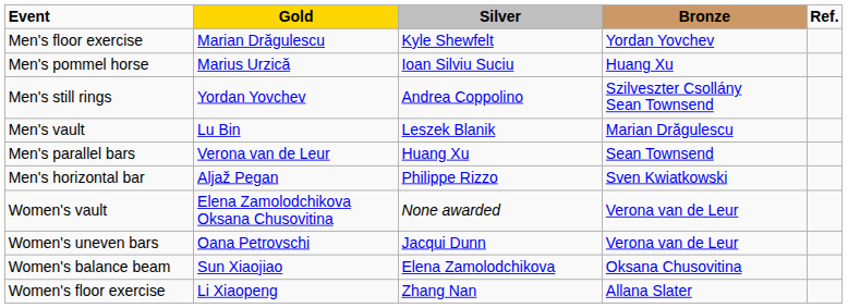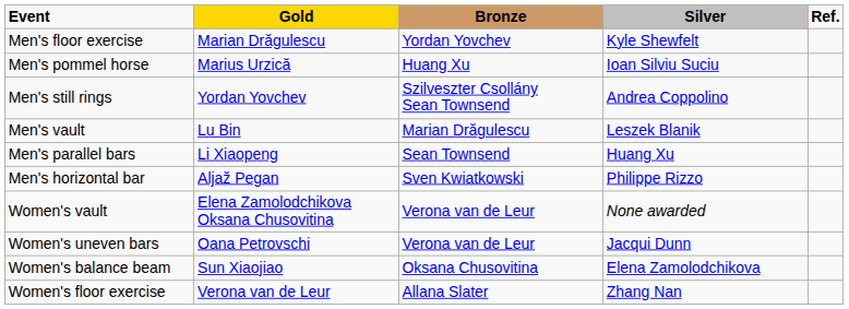 <table class="wikitable">
 <tr>
 <td style="width:12em;"><strong>Event</strong></td>
 <td style="text-align:center; background:gold; width:13em;"><strong>Gold</strong></td>
+<td style="text-align:center; background:#c96; width:13em;"><strong>Bronze</strong></td>
 <td style="text-align:center; background:silver; width:13em;"><strong>Silver</strong></td>
-<td style="text-align:center; background:#c96; width:13em;"><strong>Bronze</strong></td>
 <td style="width:1em;"><strong>Ref.</strong></td>
 </tr>
 <tr>
 <td>Men's floor exercise</td>
 <td> <a href='#'>Marian Drăgulescu</a></td>
+<td> <a href='#'>Yordan Yovchev</a></td>
 <td> <a href='#'>Kyle Shewfelt</a></td>
-<td> <a href='#'>Yordan Yovchev</a></td>
 <td></td>
 </tr>
 <tr>
 <td>Men's pommel horse</td>
 <td> <a href='#'>Marius Urzică</a></td>
+<td> <a href='#'>Huang Xu</a></td>
 <td> <a href='#'>Ioan Silviu Suciu</a></td>
-<td> <a href='#'>Huang Xu</a></td>
 <td></td>
 </tr>
 <tr>
 <td>Men's still rings</td>
 <td> <a href='#'>Yordan Yovchev</a></td>
+<td> <a href='#'>Szilveszter Csollány</a><br> <a href='#'>Sean Townsend</a></td>
 <td> <a href='#'>Andrea Coppolino</a></td>
-<td> <a href='#'>Szilveszter Csollány</a><br> <a href='#'>Sean Townsend</a></td>
 <td></td>
 </tr>
 <tr>
 <td>Men's vault</td>
 <td> <a href='#'>Lu Bin</a></td>
+<td> <a href='#'>Marian Drăgulescu</a></td>
 <td> <a href='#'>Leszek Blanik</a></td>
-<td> <a href='#'>Marian Drăgulescu</a></td>
 <td></td>
 </tr>
 <tr>
 <td>Men's parallel bars</td>
-<td> <a href='#'>Verona van de Leur</a></td>
+<td> <a href='#'>Li Xiaopeng</a></td>
+<td> <a href='#'>Sean Townsend</a></td>
 <td> <a href='#'>Huang Xu</a></td>
-<td> <a href='#'>Sean Townsend</a></td>
 <td></td>
 </tr>
 <tr>
 <td>Men's horizontal bar</td>
 <td> <a href='#'>Aljaž Pegan</a></td>
+<td> <a href='#'>Sven Kwiatkowski</a></td>
 <td> <a href='#'>Philippe Rizzo</a></td>
-<td> <a href='#'>Sven Kwiatkowski</a></td>
 <td></td>
 </tr>
 <tr>
 <td>Women's vault</td>
 <td> <a href='#'>Elena Zamolodchikova</a> <br>  <a href='#'>Oksana Chusovitina</a></td>
+<td> <a href='#'>Verona van de Leur</a></td>
 <td><em>None awarded</em></td>
-<td> <a href='#'>Verona van de Leur</a></td>
 <td></td>
 </tr>
 <tr>
 <td>Women's uneven bars</td>
 <td> <a href='#'>Oana Petrovschi</a></td>
+<td> <a href='#'>Verona van de Leur</a></td>
 <td> <a href='#'>Jacqui Dunn</a></td>
-<td> <a href='#'>Verona van de Leur</a></td>
 <td></td>
 </tr>
 <tr>
 <td> Women's balance beam </td>
 <td> <a href='#'>Sun Xiaojiao</a></td>
+<td> <a href='#'>Oksana Chusovitina</a></td>
 <td> <a href='#'>Elena Zamolodchikova</a></td>
-<td> <a href='#'>Oksana Chusovitina</a></td>
 <td></td>
 </tr>
 <tr>
 <td>Women's floor exercise</td>
-<td> <a href='#'>Li Xiaopeng</a></td>
+<td> <a href='#'>Verona van de Leur</a></td>
+<td> <a href='#'>Allana Slater</a></td>
 <td> <a href='#'>Zhang Nan</a></td>
-<td> <a href='#'>Allana Slater</a></td>
 <td></td>
 </tr>
 </table>
